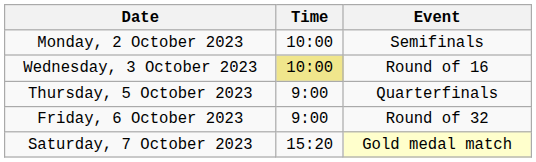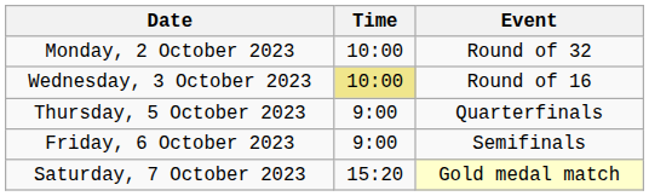 <table class = "wikitable" style="text-align:center;">
 <tr>
 <th width=220>Date</th>
 <th width=50>Time</th>
 <th width=150>Event</th>
 </tr>
 <tr>
 <td>Monday, 2 October 2023</td>
 <td>10:00</td>
-<td>Semifinals</td>
+<td>Round of 32</td>
 </tr>
 <tr>
 <td>Wednesday, 3 October 2023</td>
 <td style="background: khaki;">10:00</td>
 <td>Round of 16</td>
 </tr>
 <tr>
 <td>Thursday, 5 October 2023</td>
 <td>9:00</td>
 <td>Quarterfinals</td>
 </tr>
 <tr>
 <td>Friday, 6 October 2023</td>
 <td>9:00</td>
-<td>Round of 32</td>
+<td>Semifinals</td>
 </tr>
 <tr>
 <td>Saturday, 7 October 2023</td>
 <td>15:20</td>
 <td bgcolor=ffffcc>Gold medal match</td>
 </tr>
 </table>
